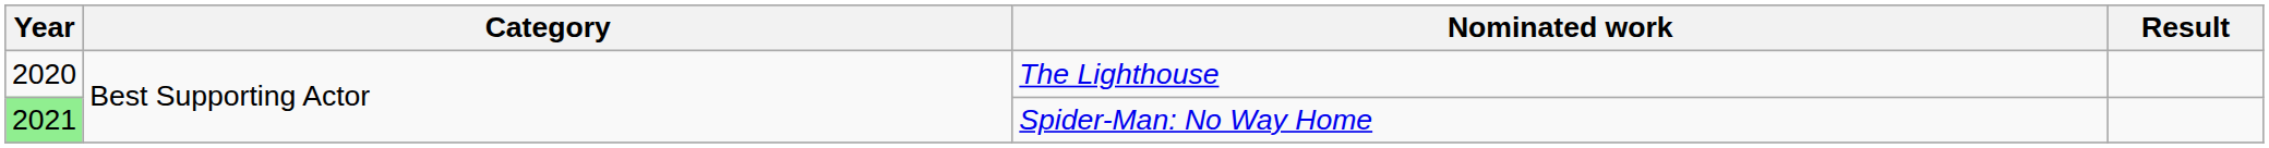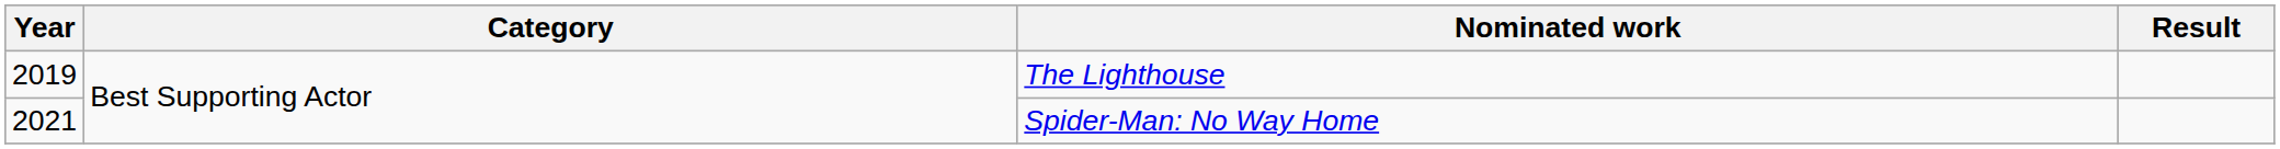 <table class=wikitable>
 <tr>
 <th scope="col" style="width:1em;">Year</th>
 <th scope="col" style="width:33em;">Category</th>
 <th scope="col" style="width:39em;">Nominated work</th>
 <th scope="col" style="width:5em;">Result</th>
 </tr>
 <tr>
-<td>2020</td>
+<td>2019</td>
 <td rowspan="2">Best Supporting Actor</td>
 <td><em><a href='#'>The Lighthouse</a></em></td>
 <td></td>
 </tr>
 <tr>
-<td style="background: lightgreen;">2021</td>
+<td>2021</td>
 <td><em><a href='#'>Spider-Man: No Way Home</a></em></td>
 <td></td>
 </tr>
 </table>
